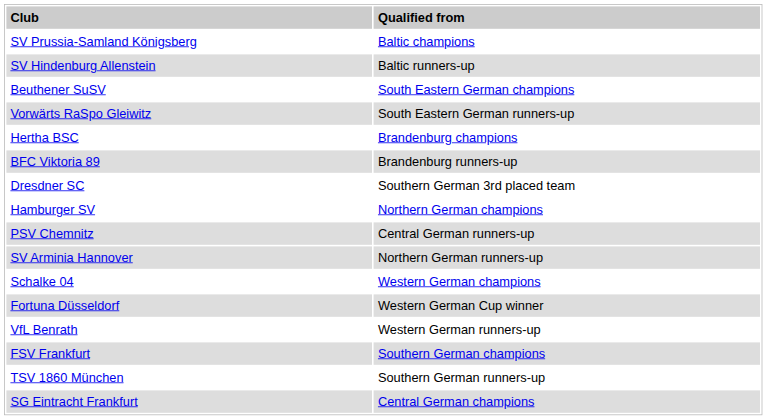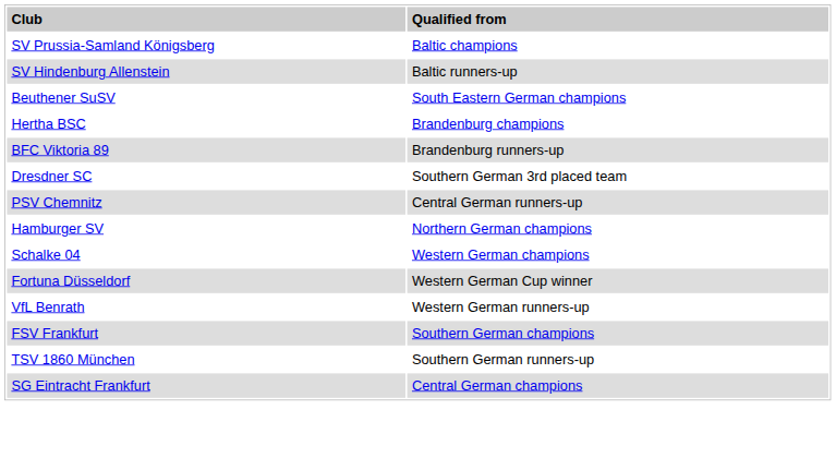 <table style="border:1px solid #bbb;background:#fff;" cellpadding="5" cellspacing="2" width="75%">
 <tr style="background:#ccc;font-weight:bold">
 <td>Club</td>
 <td>Qualified from</td>
 </tr>
 <tr>
 <td><a href='#'>SV Prussia-Samland Königsberg</a></td>
 <td><a href='#'>Baltic champions</a></td>
 </tr>
 <tr style="background:#ddd">
 <td><a href='#'>SV Hindenburg Allenstein</a></td>
 <td>Baltic runners-up</td>
 </tr>
 <tr>
 <td><a href='#'>Beuthener SuSV</a></td>
 <td><a href='#'>South Eastern German champions</a></td>
 </tr>
-<tr style="background:#ddd">
-<td><a href='#'>Vorwärts RaSpo Gleiwitz</a></td>
-<td>South Eastern German runners-up</td>
-</tr>
 <tr>
 <td><a href='#'>Hertha BSC</a></td>
 <td><a href='#'>Brandenburg champions</a></td>
 </tr>
 <tr style="background:#ddd">
 <td><a href='#'>BFC Viktoria 89</a></td>
 <td>Brandenburg runners-up</td>
 </tr>
 <tr>
 <td><a href='#'>Dresdner SC</a></td>
 <td>Southern German 3rd placed team</td>
 </tr>
-<tr>
-<td><a href='#'>Hamburger SV</a></td>
-<td><a href='#'>Northern German champions</a></td>
-</tr>
 <tr style="background:#ddd">
 <td><a href='#'>PSV Chemnitz</a></td>
 <td>Central German runners-up</td>
 </tr>
-<tr style="background:#ddd">
-<td><a href='#'>SV Arminia Hannover</a></td>
-<td>Northern German runners-up</td>
+<tr>
+<td><a href='#'>Hamburger SV</a></td>
+<td><a href='#'>Northern German champions</a></td>
 </tr>
 <tr>
 <td><a href='#'>Schalke 04</a></td>
 <td><a href='#'>Western German champions</a></td>
 </tr>
 <tr style="background:#ddd">
 <td><a href='#'>Fortuna Düsseldorf</a></td>
 <td>Western German Cup winner</td>
 </tr>
 <tr>
 <td><a href='#'>VfL Benrath</a></td>
 <td>Western German runners-up</td>
 </tr>
 <tr style="background:#ddd">
 <td><a href='#'>FSV Frankfurt</a></td>
 <td><a href='#'>Southern German champions</a></td>
 </tr>
 <tr>
 <td><a href='#'>TSV 1860 München</a></td>
 <td>Southern German runners-up</td>
 </tr>
 <tr style="background:#ddd">
 <td><a href='#'>SG Eintracht Frankfurt</a></td>
 <td><a href='#'>Central German champions</a></td>
 </tr>
 </table>
